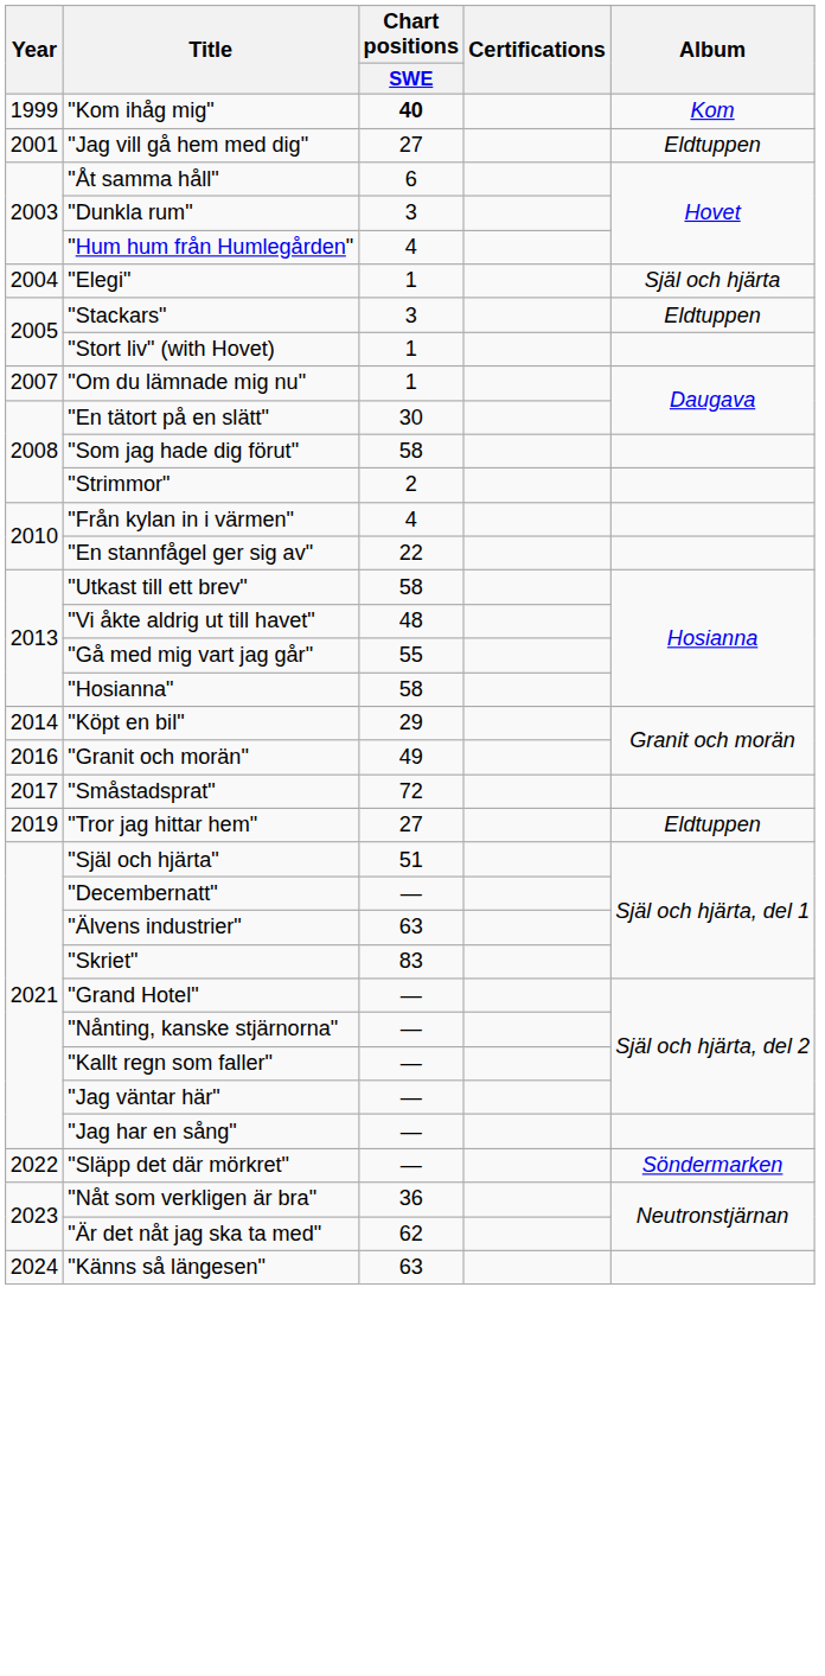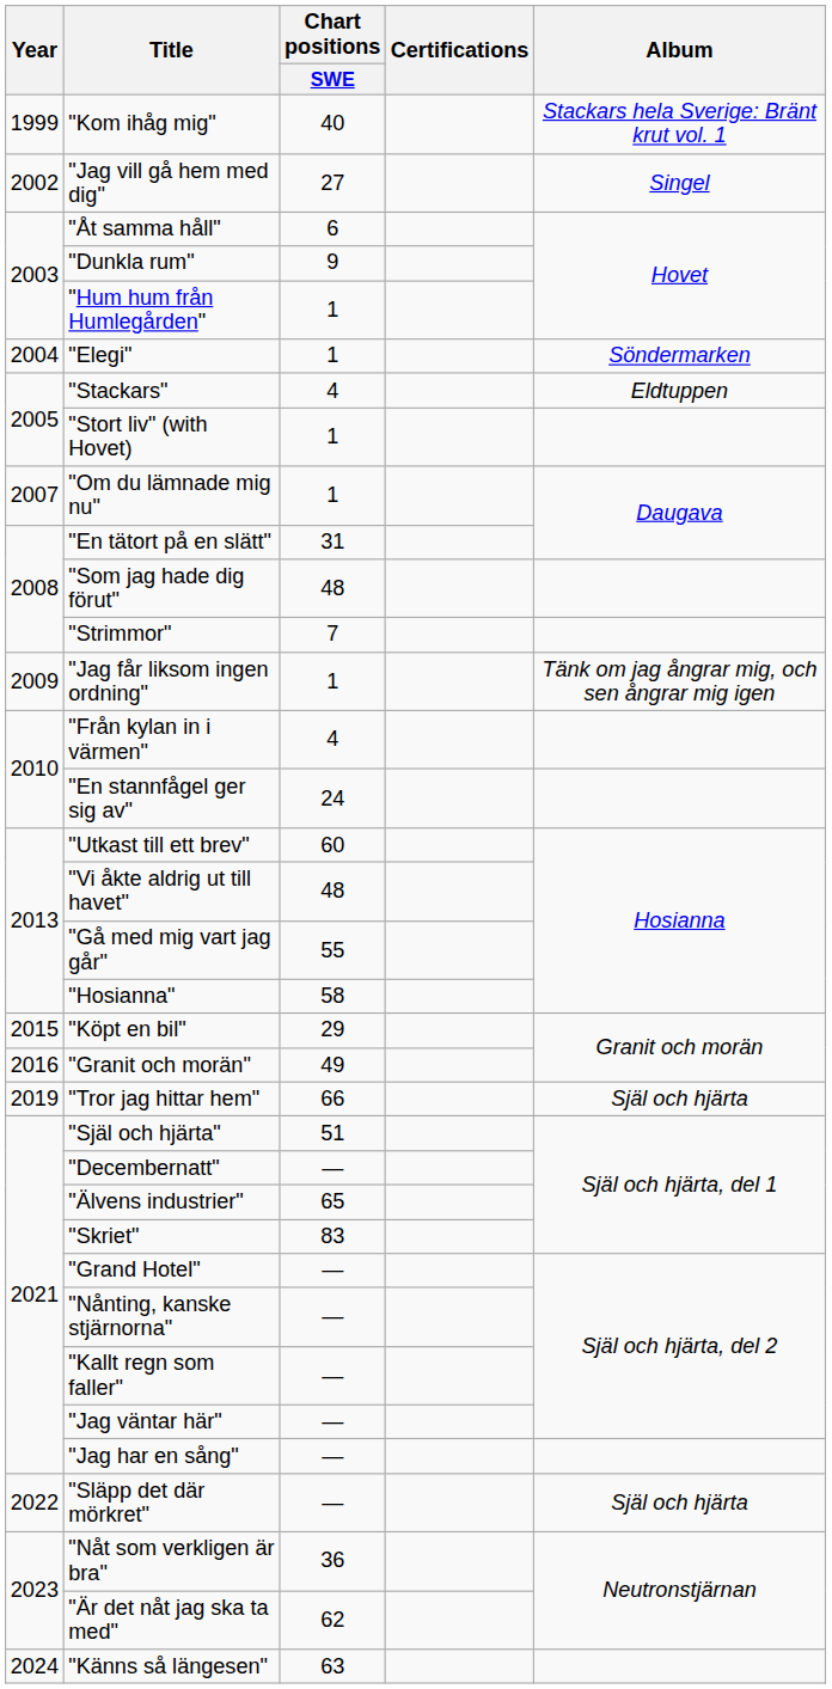 <table class="wikitable">
 <tr>
 <th rowspan="2">Year</th>
 <th rowspan="2">Title</th>
 <th colspan="1">Chart positions</th>
 <th rowspan="2">Certifications</th>
 <th rowspan="2">Album</th>
 </tr>
 <tr style="font-size:90%">
 <th style="width:3em;"><a href='#'>SWE</a><br></th>
 </tr>
 <tr>
 <td>1999</td>
 <td align="left">"Kom ihåg mig"</td>
-<td align="center"><strong>40</strong></td>
+<td align="center">40</td>
 <td align="center"></td>
-<td align="center"><em><a href='#'>Kom</a></em></td>
+<td align="center" rowspan=1><em><a href='#'>Stackars hela Sverige: Bränt krut vol. 1</a></em></td>
 </tr>
 <tr>
-<td>2001</td>
+<td>2002</td>
 <td align="left">"Jag vill gå hem med dig"</td>
 <td align="center">27</td>
 <td align="center"></td>
-<td align="center"><em>Eldtuppen</em></td>
+<td align="center"><em><a href='#'>Singel</a></em></td>
 </tr>
 <tr>
 <td rowspan=3>2003</td>
 <td align="left">"Åt samma håll" </td>
 <td align="center">6</td>
 <td align="center"></td>
 <td align="center" rowspan=3><em><a href='#'>Hovet</a></em></td>
 </tr>
 <tr>
 <td align="left">"Dunkla rum" </td>
-<td align="center">3</td>
+<td align="center">9</td>
 <td align="center"></td>
 </tr>
 <tr>
 <td align="left">"<a href='#'>Hum hum från Humlegården</a>" </td>
-<td align="center">4</td>
+<td align="center">1</td>
 <td align="center"></td>
 </tr>
 <tr>
 <td>2004</td>
 <td align="left">"Elegi"</td>
 <td align="center">1</td>
 <td align="center"></td>
-<td align="center"><em>Själ och hjärta</em></td>
+<td align="center"><em><a href='#'>Söndermarken</a></em></td>
 </tr>
 <tr>
 <td rowspan=2>2005</td>
 <td align="left">"Stackars"</td>
-<td align="center">3</td>
+<td align="center">4</td>
 <td align="center"></td>
 <td align="center"><em>Eldtuppen</em></td>
 </tr>
 <tr>
 <td align="left">"Stort liv" (with Hovet)</td>
 <td align="center">1</td>
 <td align="center"></td>
 <td align="center" rowspan=1></td>
 </tr>
 <tr>
 <td rowspan=1>2007</td>
 <td align="left">"Om du lämnade mig nu" </td>
 <td align="center">1</td>
 <td align="center"></td>
 <td align="center" rowspan=2><em><a href='#'>Daugava</a></em></td>
 </tr>
 <tr>
 <td rowspan=3>2008</td>
 <td align="left">"En tätort på en slätt"</td>
-<td align="center">30</td>
+<td align="center">31</td>
 <td align="center"></td>
 </tr>
 <tr>
 <td align="left">"Som jag hade dig förut" </td>
-<td align="center">58</td>
+<td align="center">48</td>
 <td align="center"></td>
 <td align="center"></td>
 </tr>
 <tr>
 <td align="left">"Strimmor"</td>
-<td align="center">2</td>
+<td align="center">7</td>
 <td align="center"></td>
 <td align="center"></td>
+</tr>
+<tr>
+<td rowspan=1>2009</td>
+<td align="left">"Jag får liksom ingen ordning"</td>
+<td align="center">1</td>
+<td align="center"></td>
+<td align="center"><em>Tänk om jag ångrar mig, och sen ångrar mig igen</em></td>
 </tr>
 <tr>
 <td rowspan=2>2010</td>
 <td align="left">"Från kylan in i värmen"</td>
 <td align="center">4</td>
 <td align="center"></td>
 <td align="center"></td>
 </tr>
 <tr>
 <td align="left">"En stannfågel ger sig av"</td>
-<td align="center">22</td>
+<td align="center">24</td>
 <td align="center"></td>
 <td align="center"></td>
 </tr>
 <tr>
 <td rowspan=4>2013</td>
 <td align="left">"Utkast till ett brev"</td>
-<td align="center">58</td>
+<td align="center">60</td>
 <td align="center"></td>
 <td align="center" rowspan=4><em><a href='#'>Hosianna</a></em></td>
 </tr>
 <tr>
 <td align="left">"Vi åkte aldrig ut till havet"</td>
 <td align="center">48</td>
 <td align="center"></td>
 </tr>
 <tr>
 <td align="left">"Gå med mig vart jag går"</td>
 <td align="center">55</td>
 <td align="center"></td>
 </tr>
 <tr>
 <td align="left">"Hosianna"</td>
 <td align="center">58</td>
 <td align="center"></td>
 </tr>
 <tr>
-<td>2014</td>
+<td>2015</td>
 <td align="left">"Köpt en bil"</td>
 <td align="center">29</td>
 <td align="center"></td>
 <td align="center" rowspan="2"><em>Granit och morän</em></td>
 </tr>
 <tr>
 <td>2016</td>
 <td align="left">"Granit och morän"</td>
 <td align="center">49</td>
 <td align="center"></td>
 </tr>
 <tr>
-<td>2017</td>
-<td align="left">"Småstadsprat" </td>
-<td align="center">72</td>
-<td align="center"></td>
-<td></td>
-</tr>
-<tr>
 <td>2019</td>
 <td align="left">"Tror jag hittar hem"</td>
-<td align="center">27<br></td>
+<td align="center">66<br></td>
 <td align="center"></td>
-<td align="center"><em>Eldtuppen</em></td>
+<td align="center"><em>Själ och hjärta</em></td>
 </tr>
 <tr>
 <td rowspan="9">2021</td>
 <td align="left">"Själ och hjärta"</td>
 <td align="center">51<br></td>
 <td align="center"></td>
 <td rowspan="4" align="center"><em>Själ och hjärta, del 1</em></td>
 </tr>
 <tr>
 <td align="left">"Decembernatt"</td>
 <td align="center">—</td>
 <td align="center"></td>
 </tr>
 <tr>
 <td align="left">"Älvens industrier"</td>
-<td align="center">63<br></td>
+<td align="center">65<br></td>
 <td align="center"></td>
 </tr>
 <tr>
 <td align="left">"Skriet"</td>
 <td align="center">83<br></td>
 <td align="center"></td>
 </tr>
 <tr>
 <td align="left">"Grand Hotel"</td>
 <td align="center">—</td>
 <td align="center"></td>
 <td rowspan="4" align="center"><em>Själ och hjärta, del 2</em></td>
 </tr>
 <tr>
 <td align="left">"Nånting, kanske stjärnorna"</td>
 <td align="center">—</td>
 <td align="center"></td>
 </tr>
 <tr>
 <td align="left">"Kallt regn som faller"</td>
 <td align="center">—</td>
 <td align="center"></td>
 </tr>
 <tr>
 <td align="left">"Jag väntar här"</td>
 <td align="center">—</td>
 <td align="center"></td>
 </tr>
 <tr>
 <td align="left">"Jag har en sång"</td>
 <td align="center">—</td>
 <td align="center"></td>
 <td></td>
 </tr>
 <tr>
 <td>2022</td>
 <td align="left">"Släpp det där mörkret"</td>
 <td align="center">—</td>
 <td align="center"></td>
-<td align="center"><em><a href='#'>Söndermarken</a></em></td>
+<td align="center"><em>Själ och hjärta</em></td>
 </tr>
 <tr>
 <td rowspan="2">2023</td>
 <td align="left">"Nåt som verkligen är bra"</td>
 <td align="center">36<br></td>
 <td align="center"></td>
 <td align="center" rowspan="2"><em>Neutronstjärnan</em></td>
 </tr>
 <tr>
 <td align="left">"Är det nåt jag ska ta med"</td>
 <td align="center">62<br></td>
 <td align="center"></td>
 </tr>
 <tr>
 <td>2024</td>
 <td align="left">"Känns så längesen"<br></td>
 <td align="center">63<br></td>
 <td align="center"></td>
 <td></td>
 </tr>
 </table>
